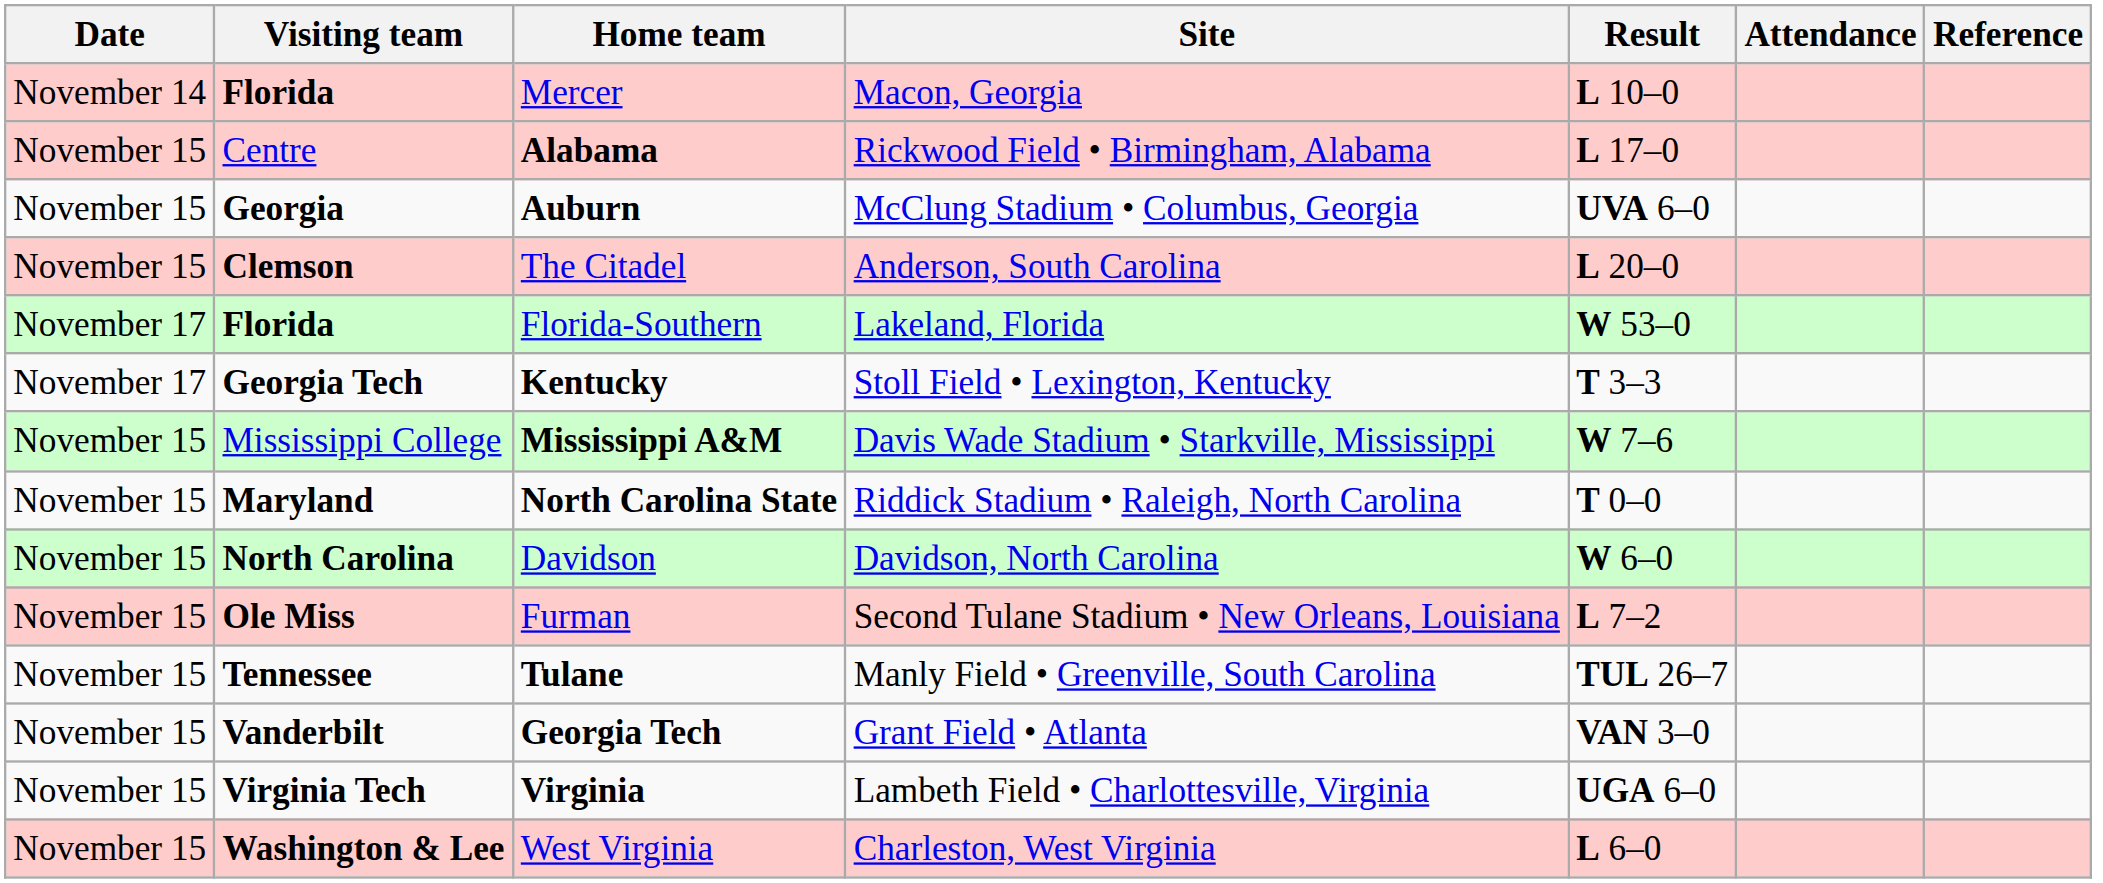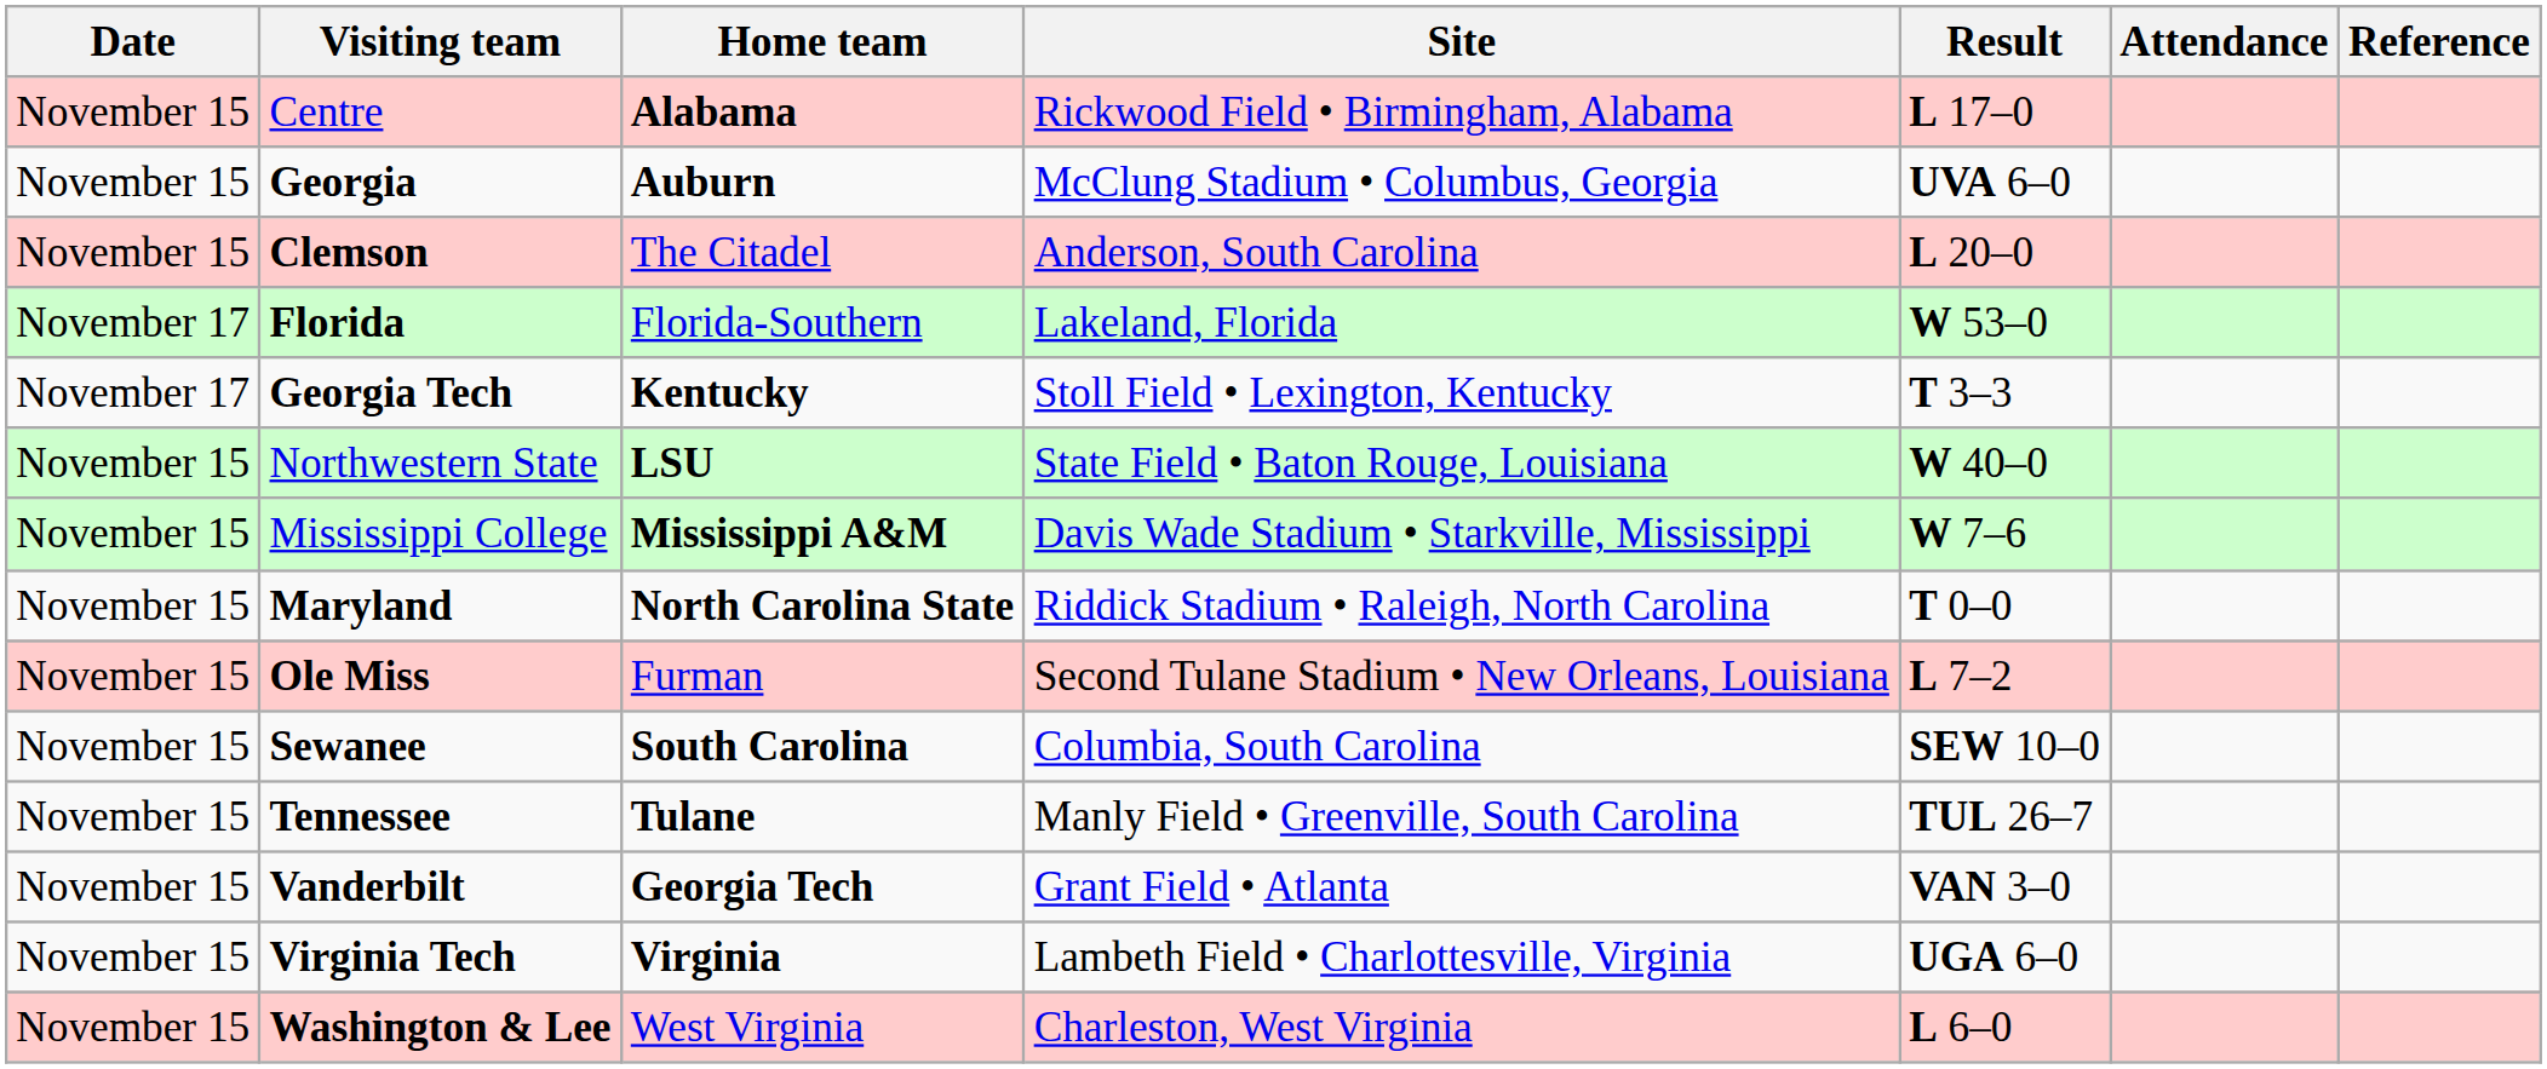 <table class="wikitable" style="font-size:95%;">
 <tr>
 <th>Date</th>
 <th>Visiting team</th>
 <th>Home team</th>
 <th>Site</th>
 <th>Result</th>
 <th>Attendance</th>
 <th class="unsortable">Reference</th>
-</tr>
-<tr bgcolor=ffcccc>
-<td>November 14</td>
-<td><strong>Florida</strong></td>
-<td><a href='#'>Mercer</a></td>
-<td><a href='#'>Macon, Georgia</a></td>
-<td><strong>L</strong> 10–0</td>
-<td></td>
-<td></td>
 </tr>
 <tr bgcolor=ffcccc>
 <td>November 15</td>
 <td><a href='#'>Centre</a></td>
 <td><strong>Alabama</strong></td>
 <td><a href='#'>Rickwood Field</a> • <a href='#'>Birmingham, Alabama</a></td>
 <td><strong>L</strong> 17–0</td>
 <td></td>
 <td></td>
 </tr>
 <tr bgcolor=>
 <td>November 15</td>
 <td><strong>Georgia</strong></td>
 <td><strong>Auburn</strong></td>
 <td><a href='#'>McClung Stadium</a> • <a href='#'>Columbus, Georgia</a></td>
 <td><strong>UVA</strong> 6–0</td>
 <td></td>
 <td></td>
 </tr>
 <tr bgcolor=ffcccc>
 <td>November 15</td>
 <td><strong>Clemson</strong></td>
 <td><a href='#'>The Citadel</a></td>
 <td><a href='#'>Anderson, South Carolina</a></td>
 <td><strong>L</strong> 20–0</td>
 <td></td>
 <td></td>
 </tr>
 <tr bgcolor=ccffcc>
 <td>November 17</td>
 <td><strong>Florida</strong></td>
 <td><a href='#'>Florida-Southern</a></td>
 <td><a href='#'>Lakeland, Florida</a></td>
 <td><strong>W</strong> 53–0</td>
 <td></td>
 <td></td>
 </tr>
 <tr bgcolor=>
 <td>November 17</td>
 <td><strong>Georgia Tech</strong></td>
 <td><strong>Kentucky</strong></td>
 <td><a href='#'>Stoll Field</a> • <a href='#'>Lexington, Kentucky</a></td>
 <td><strong>T</strong> 3–3</td>
 <td></td>
 <td></td>
 </tr>
 <tr bgcolor=ccffcc>
 <td>November 15</td>
+<td><a href='#'>Northwestern State</a></td>
+<td><strong>LSU</strong></td>
+<td><a href='#'>State Field</a> • <a href='#'>Baton Rouge, Louisiana</a></td>
+<td><strong>W</strong> 40–0</td>
+<td></td>
+<td></td>
+</tr>
+<tr bgcolor=ccffcc>
+<td>November 15</td>
 <td><a href='#'>Mississippi College</a></td>
 <td><strong>Mississippi A&M</strong></td>
 <td><a href='#'>Davis Wade Stadium</a> • <a href='#'>Starkville, Mississippi</a></td>
 <td><strong>W</strong> 7–6</td>
 <td></td>
 <td></td>
 </tr>
 <tr bgcolor=>
 <td>November 15</td>
 <td><strong>Maryland</strong></td>
 <td><strong>North Carolina State</strong></td>
 <td><a href='#'>Riddick Stadium</a> • <a href='#'>Raleigh, North Carolina</a></td>
 <td><strong>T</strong> 0–0</td>
 <td></td>
 <td></td>
 </tr>
-<tr bgcolor=ccffcc>
-<td>November 15</td>
-<td><strong>North Carolina</strong></td>
-<td><a href='#'>Davidson</a></td>
-<td><a href='#'>Davidson, North Carolina</a></td>
-<td><strong>W</strong> 6–0</td>
-<td></td>
-<td></td>
-</tr>
 <tr bgcolor=ffcccc>
 <td>November 15</td>
 <td><strong>Ole Miss</strong></td>
 <td><a href='#'>Furman</a></td>
 <td>Second Tulane Stadium • <a href='#'>New Orleans, Louisiana</a></td>
 <td><strong>L</strong> 7–2</td>
+<td></td>
+<td></td>
+</tr>
+<tr bgcolor=>
+<td>November 15</td>
+<td><strong>Sewanee</strong></td>
+<td><strong>South Carolina</strong></td>
+<td><a href='#'>Columbia, South Carolina</a></td>
+<td><strong>SEW</strong> 10–0</td>
 <td></td>
 <td></td>
 </tr>
 <tr bgcolor=>
 <td>November 15</td>
 <td><strong>Tennessee</strong></td>
 <td><strong>Tulane</strong></td>
 <td>Manly Field • <a href='#'>Greenville, South Carolina</a></td>
 <td><strong>TUL</strong> 26–7</td>
 <td></td>
 <td></td>
 </tr>
 <tr bgcolor=>
 <td>November 15</td>
 <td><strong>Vanderbilt</strong></td>
 <td><strong>Georgia Tech</strong></td>
 <td><a href='#'>Grant Field</a> • <a href='#'>Atlanta</a></td>
 <td><strong>VAN</strong> 3–0</td>
 <td></td>
 <td></td>
 </tr>
 <tr bgcolor=>
 <td>November 15</td>
 <td><strong>Virginia Tech</strong></td>
 <td><strong>Virginia</strong></td>
 <td>Lambeth Field • <a href='#'>Charlottesville, Virginia</a></td>
 <td><strong>UGA</strong> 6–0</td>
 <td></td>
 <td></td>
 </tr>
 <tr bgcolor=ffcccc>
 <td>November 15</td>
 <td><strong>Washington & Lee</strong></td>
 <td><a href='#'>West Virginia</a></td>
 <td><a href='#'>Charleston, West Virginia</a></td>
 <td><strong>L</strong> 6–0</td>
 <td></td>
 <td></td>
 </tr>
 </table>
